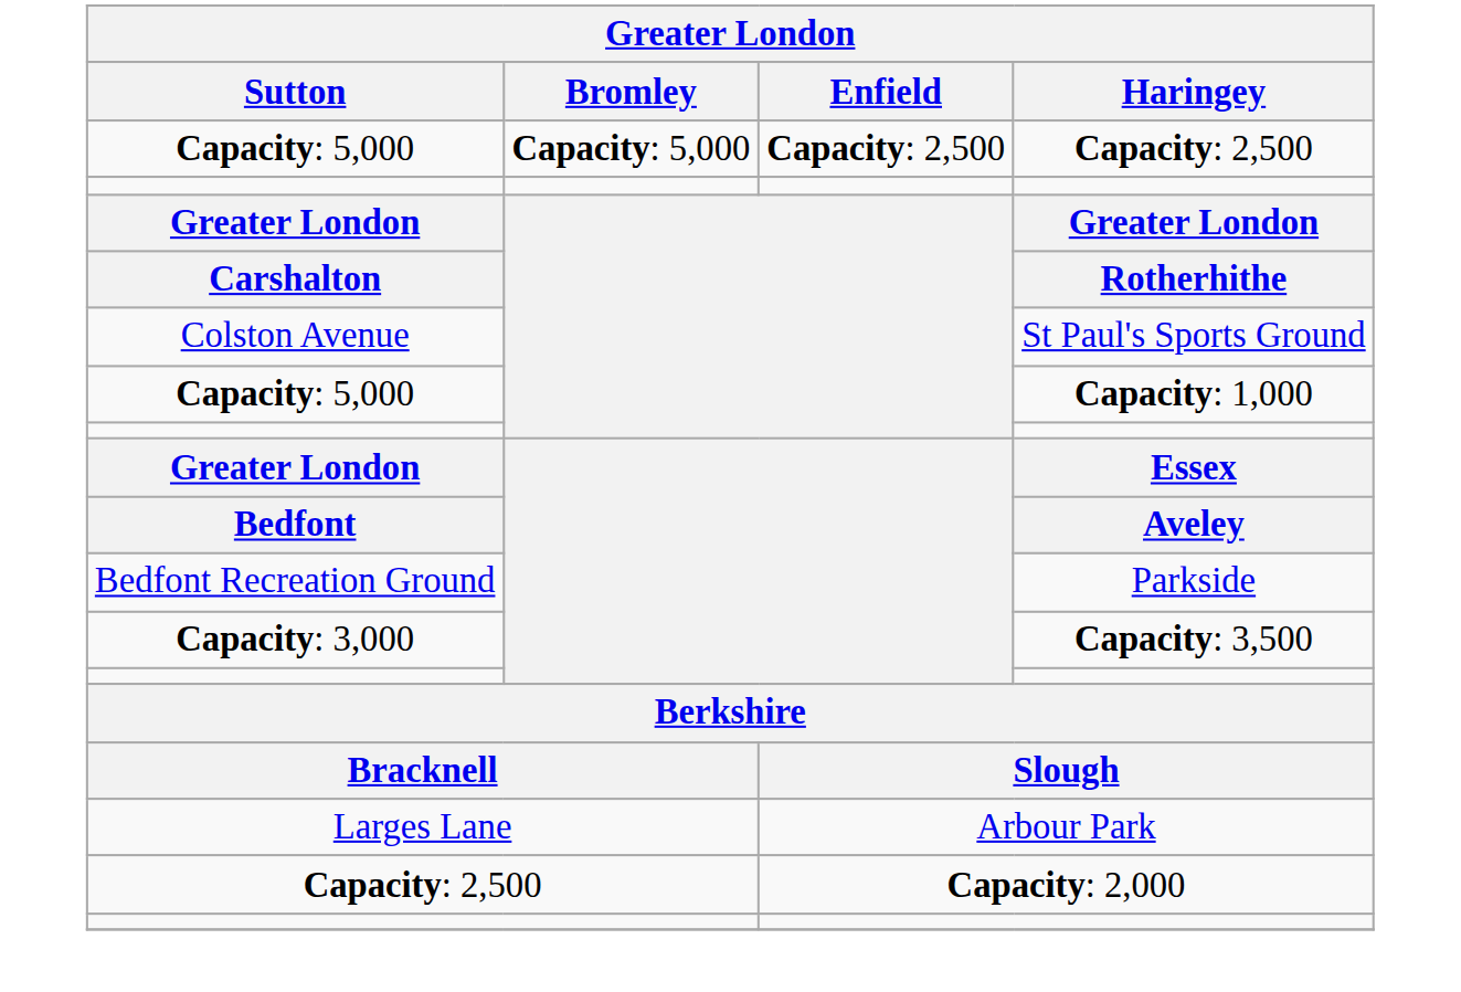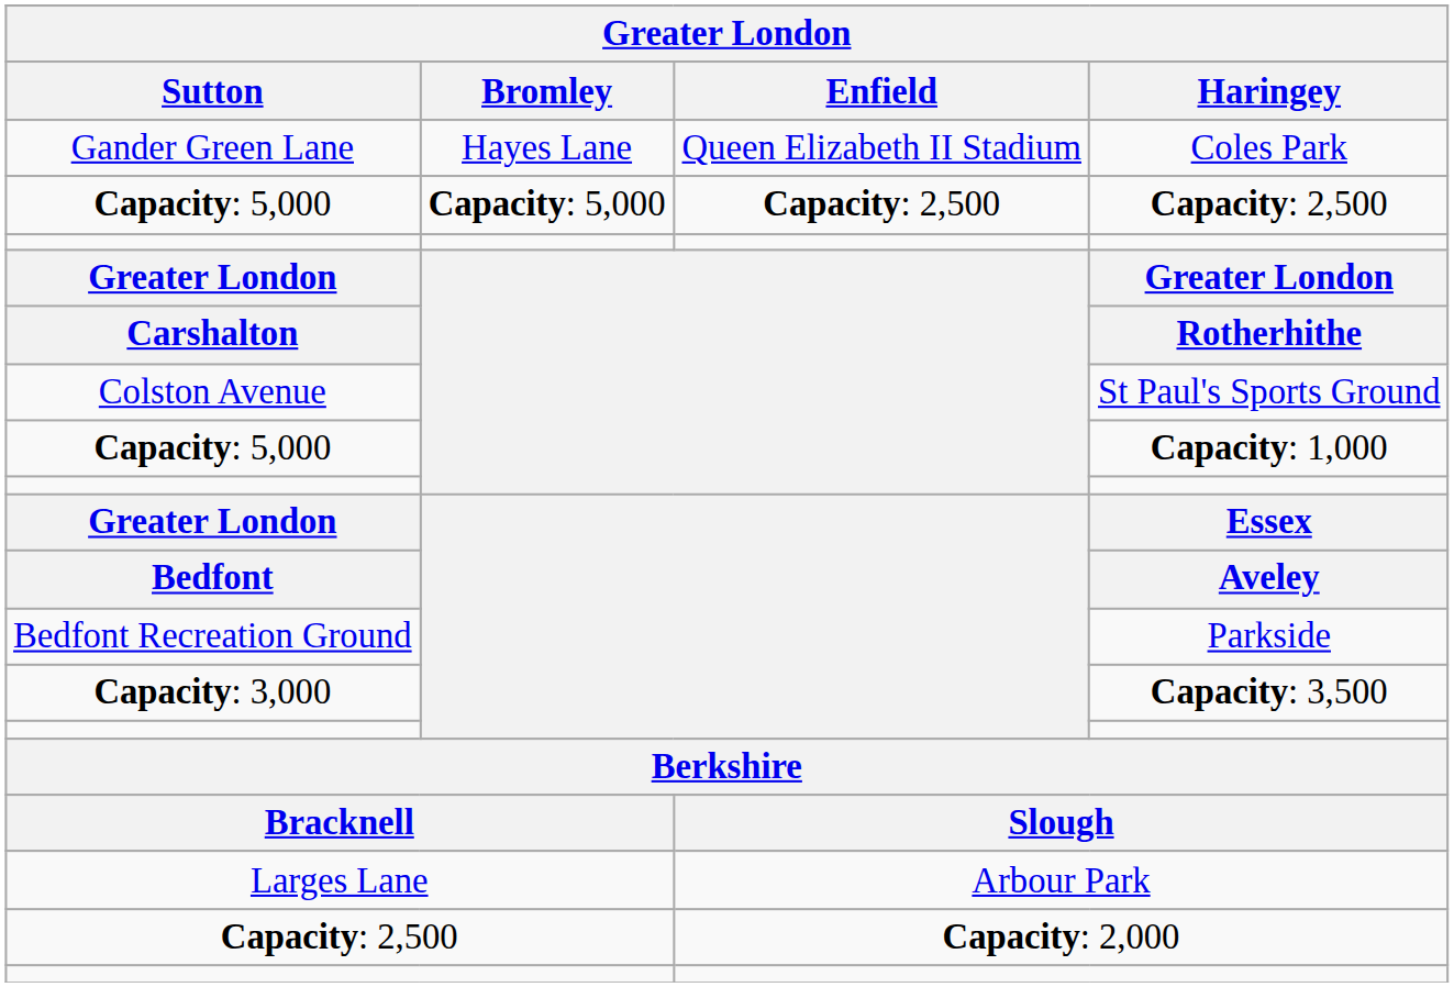 <table class="wikitable" style="text-align:center; clear:both; margin:0 auto">
 <tr>
 <th colspan=4><a href='#'>Greater London</a></th>
 </tr>
 <tr>
 <th><a href='#'>Sutton</a></th>
 <th><a href='#'>Bromley</a></th>
 <th><a href='#'>Enfield</a></th>
 <th><a href='#'>Haringey</a></th>
+</tr>
+<tr>
+<td><a href='#'>Gander Green Lane</a></td>
+<td><a href='#'>Hayes Lane</a></td>
+<td><a href='#'>Queen Elizabeth II Stadium</a></td>
+<td><a href='#'>Coles Park</a></td>
 </tr>
 <tr>
 <td><strong>Capacity</strong>: 5,000</td>
 <td><strong>Capacity</strong>: 5,000</td>
 <td><strong>Capacity</strong>: 2,500</td>
 <td><strong>Capacity</strong>: 2,500</td>
 </tr>
 <tr>
 <td></td>
 <td></td>
 <td></td>
 <td></td>
 </tr>
 <tr>
 <th><a href='#'>Greater London</a></th>
 <th rowspan=5 colspan=2></th>
 <th><a href='#'>Greater London</a></th>
 </tr>
 <tr>
 <th><a href='#'>Carshalton</a></th>
 <th><a href='#'>Rotherhithe</a></th>
 </tr>
 <tr>
 <td><a href='#'>Colston Avenue</a></td>
 <td><a href='#'>St Paul's Sports Ground</a></td>
 </tr>
 <tr>
 <td><strong>Capacity</strong>: 5,000</td>
 <td><strong>Capacity</strong>: 1,000</td>
 </tr>
 <tr>
 <td></td>
 <td></td>
 </tr>
 <tr>
 <th><a href='#'>Greater London</a></th>
 <th rowspan=5 colspan=2></th>
 <th><a href='#'>Essex</a></th>
 </tr>
 <tr>
 <th><a href='#'>Bedfont</a></th>
 <th><a href='#'>Aveley</a></th>
 </tr>
 <tr>
 <td><a href='#'>Bedfont Recreation Ground</a></td>
 <td><a href='#'>Parkside</a></td>
 </tr>
 <tr>
 <td><strong>Capacity</strong>: 3,000</td>
 <td><strong>Capacity</strong>: 3,500</td>
 </tr>
 <tr>
 <td></td>
 <td></td>
 </tr>
 <tr>
 <th colspan=4><a href='#'>Berkshire</a></th>
 </tr>
 <tr>
 <th colspan=2><a href='#'>Bracknell</a></th>
 <th colspan=2><a href='#'>Slough</a></th>
 </tr>
 <tr>
 <td colspan=2><a href='#'>Larges Lane</a></td>
 <td colspan=2><a href='#'>Arbour Park</a></td>
 </tr>
 <tr>
 <td colspan=2><strong>Capacity</strong>: 2,500</td>
 <td colspan=2><strong>Capacity</strong>: 2,000</td>
 </tr>
 <tr>
 <td colspan=2></td>
 <td colspan=2></td>
 </tr>
 <tr>
 </tr>
 </table>
